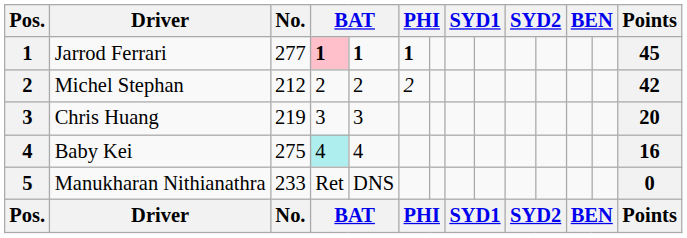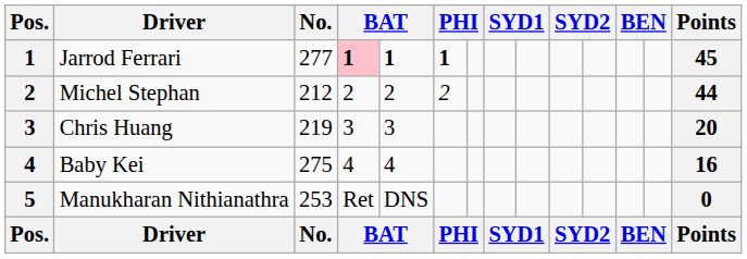 <table class="wikitable">
 <tr>
 <th>Pos.</th>
 <th>Driver</th>
 <th>No.</th>
 <th colspan="2"> <a href='#'>BAT</a></th>
 <th colspan="2"> <a href='#'>PHI</a></th>
 <th colspan="2"> <a href='#'>SYD1</a></th>
 <th colspan="2"> <a href='#'>SYD2</a></th>
 <th colspan="2"> <a href='#'>BEN</a></th>
 <th>Points</th>
 </tr>
 <tr>
 <th>1</th>
 <td> Jarrod Ferrari</td>
 <td>277</td>
 <td style="background: pink;"><strong>1</strong></td>
 <td><strong>1</strong></td>
 <td><strong>1</strong></td>
 <td></td>
 <td></td>
 <td></td>
 <td></td>
 <td></td>
 <td></td>
 <td></td>
 <th>45</th>
 </tr>
 <tr>
 <th>2</th>
 <td> Michel Stephan</td>
 <td>212</td>
 <td>2</td>
 <td>2</td>
 <td><em>2</em></td>
 <td></td>
 <td></td>
 <td></td>
 <td></td>
 <td></td>
 <td></td>
 <td></td>
-<th>42</th>
+<th>44</th>
 </tr>
 <tr>
 <th>3</th>
 <td> Chris Huang</td>
 <td>219</td>
 <td>3</td>
 <td>3</td>
 <td></td>
 <td></td>
 <td></td>
 <td></td>
 <td></td>
 <td></td>
 <td></td>
 <td></td>
 <th>20</th>
 </tr>
 <tr>
 <th>4</th>
 <td> Baby Kei</td>
 <td>275</td>
-<td style="background: paleturquoise;">4</td>
+<td>4</td>
 <td>4</td>
 <td></td>
 <td></td>
 <td></td>
 <td></td>
 <td></td>
 <td></td>
 <td></td>
 <td></td>
 <th>16</th>
 </tr>
 <tr>
 <th>5</th>
 <td> Manukharan Nithianathra</td>
-<td>233</td>
+<td>253</td>
 <td>Ret</td>
 <td>DNS</td>
 <td></td>
 <td></td>
 <td></td>
 <td></td>
 <td></td>
 <td></td>
 <td></td>
 <td></td>
 <th>0</th>
 </tr>
 <tr>
 <th>Pos.</th>
 <th>Driver</th>
 <th>No.</th>
 <th colspan="2"> <a href='#'>BAT</a></th>
 <th colspan="2"> <a href='#'>PHI</a></th>
 <th colspan="2"> <a href='#'>SYD1</a></th>
 <th colspan="2"> <a href='#'>SYD2</a></th>
 <th colspan="2"> <a href='#'>BEN</a></th>
 <th>Points</th>
 </tr>
 </table>
